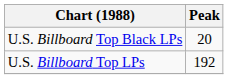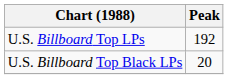 <table class="wikitable">
 <tr>
 <th>Chart (1988)</th>
 <th>Peak<br></th>
 </tr>
 <tr>
+<td>U.S. <a href='#'><em>Billboard</em> Top LPs</a></td>
+<td align="center">192</td>
+</tr>
+<tr>
 <td>U.S. <em>Billboard</em> <a href='#'>Top Black LPs</a></td>
 <td align="center">20</td>
 </tr>
 <tr>
-<td>U.S. <a href='#'><em>Billboard</em> Top LPs</a></td>
-<td align="center">192</td>
-</tr>
-<tr>
 </tr>
 </table>
